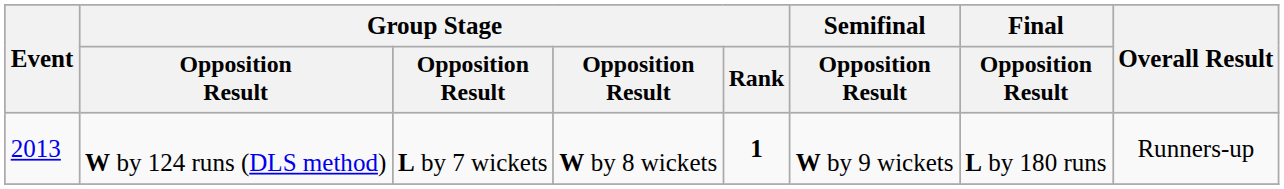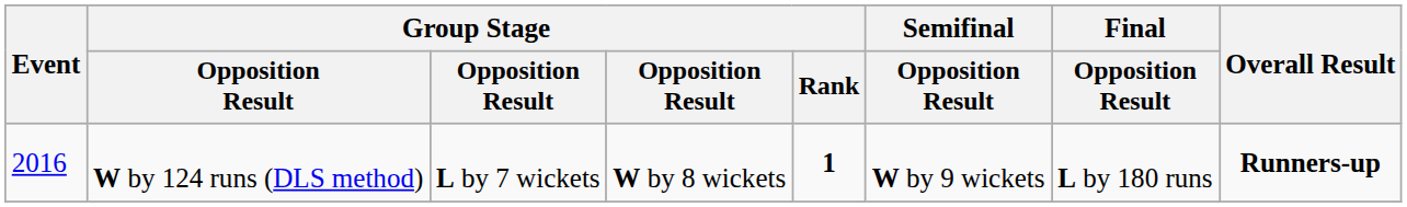 <table class=wikitable style=font-size:90%;text-align:center>
 <tr>
 <th rowspan=2>Event</th>
 <th colspan=4>Group Stage</th>
 <th>Semifinal</th>
 <th>Final</th>
 <th rowspan=2>Overall Result</th>
 </tr>
 <tr style=font-size:95%>
 <th>Opposition<br>Result</th>
 <th>Opposition<br>Result</th>
 <th>Opposition<br>Result</th>
 <th>Rank</th>
 <th>Opposition<br>Result</th>
 <th>Opposition<br>Result</th>
 </tr>
 <tr>
-<td align=left><a href='#'>2013</a></td>
+<td align=left><a href='#'>2016</a></td>
 <td><br><strong>W</strong> by 124 runs (<a href='#'>DLS method</a>)</td>
 <td><br><strong>L</strong> by 7 wickets</td>
 <td><br><strong>W</strong> by 8 wickets</td>
 <td><strong>1</strong></td>
 <td><br><strong>W</strong> by 9 wickets</td>
 <td><br><strong>L</strong> by 180 runs</td>
-<td>Runners-up</td>
+<td><strong>Runners-up</strong></td>
 </tr>
 </table>
